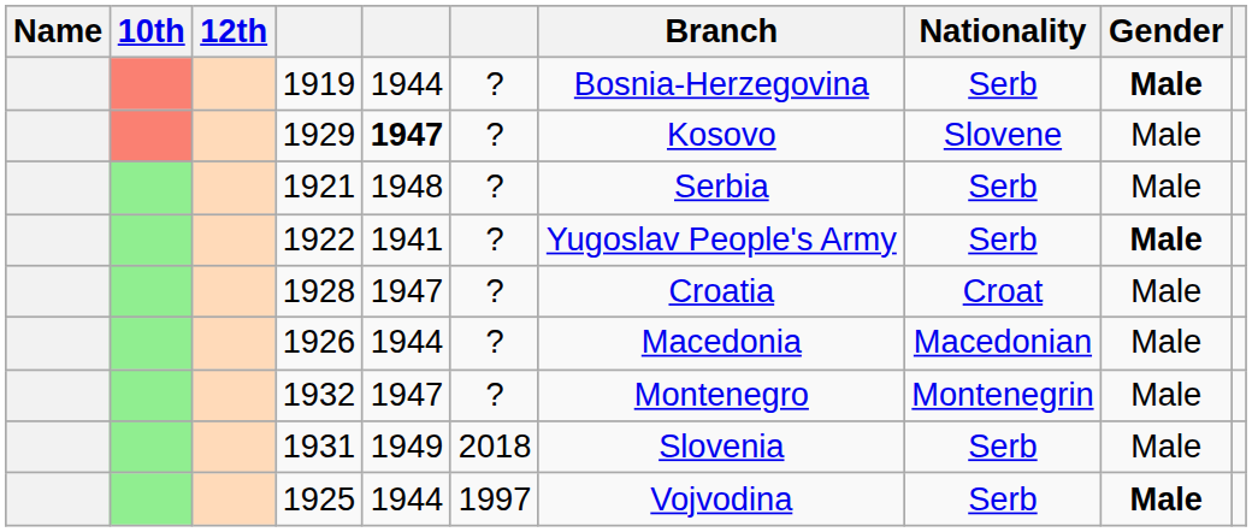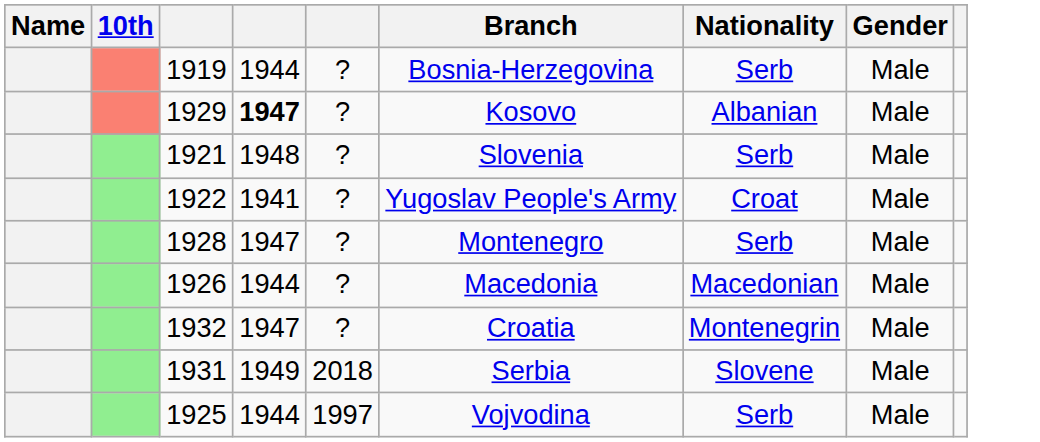 <table class="wikitable sortable" style=text-align:center>
 <tr>
 <th scope="col">Name</th>
 <th scope="col"><a href='#'>10th</a></th>
-<th scope="col"><a href='#'>12th</a></th>
 <th scope="col"></th>
 <th scope="col"></th>
 <th scope="col"></th>
 <th scope="col">Branch</th>
 <th scope="col">Nationality</th>
 <th scope="col">Gender</th>
 <th scope="col" class="unsortable"></th>
 </tr>
 <tr>
 <th align="center" scope="row" style="font-weight:normal;"></th>
 <td bgcolor = Salmon></td>
-<td bgcolor = PeachPuff></td>
 <td>1919</td>
 <td>1944</td>
 <td>?</td>
 <td><a href='#'>Bosnia-Herzegovina</a></td>
 <td><a href='#'>Serb</a></td>
-<td><strong>Male</strong></td>
+<td>Male</td>
 <td></td>
 </tr>
 <tr>
 <th align="center" scope="row" style="font-weight:normal;"></th>
 <td bgcolor = Salmon></td>
-<td bgcolor = PeachPuff></td>
 <td>1929</td>
 <td><strong>1947</strong></td>
 <td>?</td>
 <td><a href='#'>Kosovo</a></td>
-<td><a href='#'>Slovene</a></td>
+<td><a href='#'>Albanian</a></td>
 <td>Male</td>
 <td></td>
 </tr>
 <tr>
 <th align="center" scope="row" style="font-weight:normal;"></th>
 <td bgcolor = LightGreen></td>
-<td bgcolor = PeachPuff></td>
 <td>1921</td>
 <td>1948</td>
 <td>?</td>
-<td><a href='#'>Serbia</a></td>
+<td><a href='#'>Slovenia</a></td>
 <td><a href='#'>Serb</a></td>
 <td>Male</td>
 <td></td>
 </tr>
 <tr>
 <th align="center" scope="row" style="font-weight:normal;"></th>
 <td bgcolor = LightGreen></td>
-<td bgcolor = PeachPuff></td>
 <td>1922</td>
 <td>1941</td>
 <td>?</td>
 <td><a href='#'>Yugoslav People's Army</a></td>
-<td><a href='#'>Serb</a></td>
-<td><strong>Male</strong></td>
-<td></td>
-</tr>
-<tr>
-<th align="center" scope="row" style="font-weight:normal;"></th>
-<td bgcolor = LightGreen></td>
-<td bgcolor = PeachPuff></td>
-<td>1928</td>
-<td>1947</td>
-<td>?</td>
-<td><a href='#'>Croatia</a></td>
 <td><a href='#'>Croat</a></td>
 <td>Male</td>
 <td></td>
 </tr>
 <tr>
 <th align="center" scope="row" style="font-weight:normal;"></th>
 <td bgcolor = LightGreen></td>
-<td bgcolor = PeachPuff></td>
+<td>1928</td>
+<td>1947</td>
+<td>?</td>
+<td><a href='#'>Montenegro</a></td>
+<td><a href='#'>Serb</a></td>
+<td>Male</td>
+<td></td>
+</tr>
+<tr>
+<th align="center" scope="row" style="font-weight:normal;"></th>
+<td bgcolor = LightGreen></td>
 <td>1926</td>
 <td>1944</td>
 <td>?</td>
 <td><a href='#'>Macedonia</a></td>
 <td><a href='#'>Macedonian</a></td>
 <td>Male</td>
 <td></td>
 </tr>
 <tr>
 <th align="center" scope="row" style="font-weight:normal;"></th>
 <td bgcolor = LightGreen></td>
-<td bgcolor = PeachPuff></td>
 <td>1932</td>
 <td>1947</td>
 <td>?</td>
-<td><a href='#'>Montenegro</a></td>
+<td><a href='#'>Croatia</a></td>
 <td><a href='#'>Montenegrin</a></td>
 <td>Male</td>
 <td></td>
 </tr>
 <tr>
 <th align="center" scope="row" style="font-weight:normal;"></th>
 <td bgcolor = LightGreen></td>
-<td bgcolor = PeachPuff></td>
 <td>1931</td>
 <td>1949</td>
 <td>2018</td>
-<td><a href='#'>Slovenia</a></td>
-<td><a href='#'>Serb</a></td>
+<td><a href='#'>Serbia</a></td>
+<td><a href='#'>Slovene</a></td>
 <td>Male</td>
 <td></td>
 </tr>
 <tr>
 <th align="center" scope="row" style="font-weight:normal;"></th>
 <td bgcolor = LightGreen></td>
-<td bgcolor = PeachPuff></td>
 <td>1925</td>
 <td>1944</td>
 <td>1997</td>
 <td><a href='#'>Vojvodina</a></td>
 <td><a href='#'>Serb</a></td>
-<td><strong>Male</strong></td>
+<td>Male</td>
 <td></td>
 </tr>
 </table>
